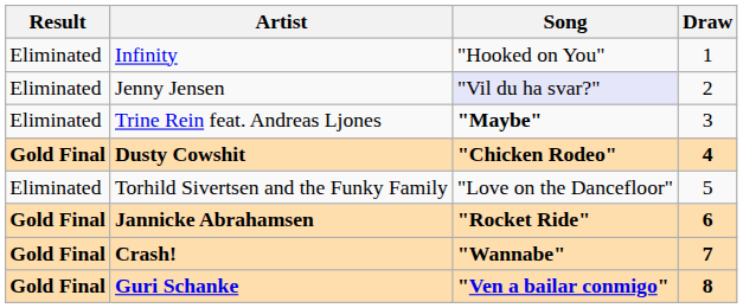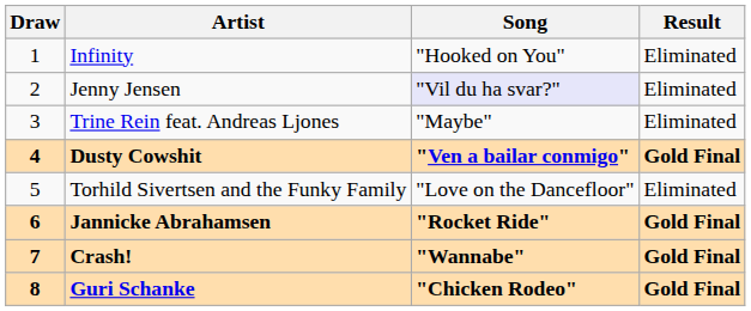 <table class="sortable wikitable" style="margin: 1em auto 1em auto; text-align:center;">
 <tr>
-<th>Result</th>
+<th>Draw</th>
 <th>Artist</th>
 <th>Song</th>
-<th>Draw</th>
+<th>Result</th>
 </tr>
 <tr>
-<td style="text-align:left;">Eliminated</td>
+<td>1</td>
 <td align="left"><a href='#'>Infinity</a></td>
 <td align="left">"Hooked on You"</td>
-<td>1</td>
+<td style="text-align:left;">Eliminated</td>
 </tr>
 <tr>
-<td style="text-align:left;">Eliminated</td>
+<td>2</td>
 <td align="left">Jenny Jensen</td>
 <td align="left" style="background: lavender;">"Vil du ha svar?"</td>
-<td>2</td>
+<td style="text-align:left;">Eliminated</td>
 </tr>
 <tr>
+<td>3</td>
+<td align="left"><a href='#'>Trine Rein</a> feat. Andreas Ljones</td>
+<td align="left">"Maybe"</td>
 <td style="text-align:left;">Eliminated</td>
-<td align="left"><a href='#'>Trine Rein</a> feat. Andreas Ljones</td>
-<td align="left"><strong>"Maybe"</strong></td>
-<td>3</td>
 </tr>
 <tr style="background: navajowhite; font-weight: bold;">
+<td>4</td>
+<td align="left">Dusty Cowshit</td>
+<td align="left">"<a href='#'>Ven a bailar conmigo</a>"</td>
 <td style="text-align:left;">Gold Final</td>
-<td align="left">Dusty Cowshit</td>
-<td align="left">"Chicken Rodeo"</td>
-<td>4</td>
 </tr>
 <tr>
-<td style="text-align:left;">Eliminated</td>
+<td>5</td>
 <td align="left">Torhild Sivertsen and the Funky Family</td>
 <td align="left">"Love on the Dancefloor"</td>
-<td>5</td>
+<td style="text-align:left;">Eliminated</td>
 </tr>
 <tr style="background: navajowhite; font-weight: bold;">
-<td style="text-align:left;">Gold Final</td>
+<td>6</td>
 <td align="left">Jannicke Abrahamsen</td>
 <td align="left">"Rocket Ride"</td>
-<td>6</td>
+<td style="text-align:left;">Gold Final</td>
 </tr>
 <tr style="background: navajowhite; font-weight: bold;">
-<td style="text-align:left;">Gold Final</td>
+<td>7</td>
 <td align="left">Crash!</td>
 <td align="left">"Wannabe"</td>
-<td>7</td>
+<td style="text-align:left;">Gold Final</td>
 </tr>
 <tr style="background: navajowhite; font-weight: bold;">
+<td>8</td>
+<td align="left"><a href='#'>Guri Schanke</a></td>
+<td align="left">"Chicken Rodeo"</td>
 <td style="text-align:left;">Gold Final</td>
-<td align="left"><a href='#'>Guri Schanke</a></td>
-<td align="left">"<a href='#'>Ven a bailar conmigo</a>"</td>
-<td>8</td>
 </tr>
 </table>
